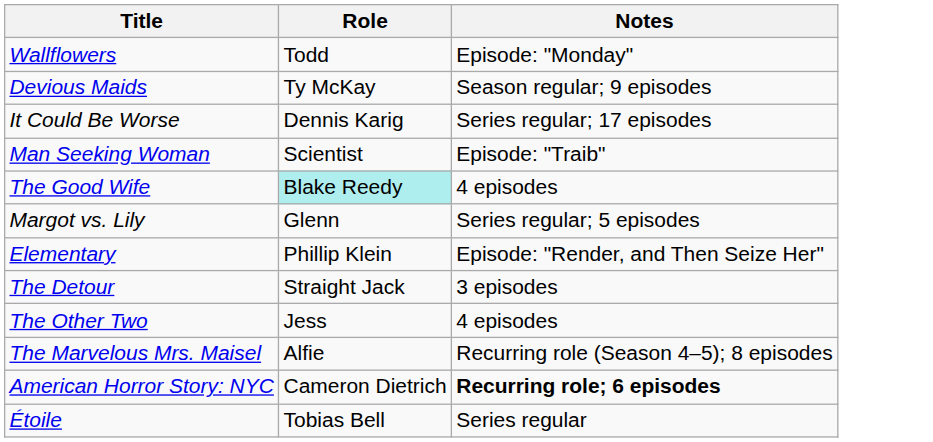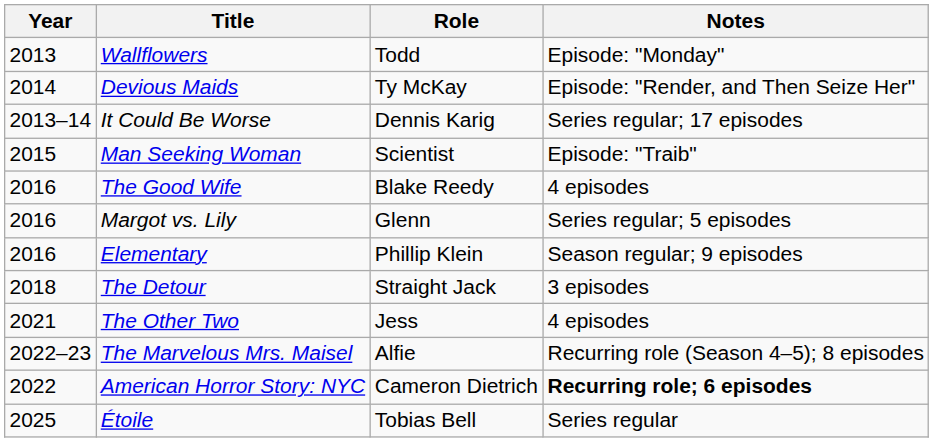 <table class="wikitable">
 <tr>
+<th>Year</th>
 <th>Title</th>
 <th>Role</th>
 <th>Notes</th>
 </tr>
 <tr>
+<td>2013</td>
 <td><em><a href='#'>Wallflowers</a></em></td>
 <td>Todd</td>
 <td>Episode: "Monday"</td>
 </tr>
 <tr>
+<td>2014</td>
 <td><em><a href='#'>Devious Maids</a></em></td>
 <td>Ty McKay</td>
-<td>Season regular; 9 episodes</td>
+<td>Episode: "Render, and Then Seize Her"</td>
 </tr>
 <tr>
+<td>2013–14</td>
 <td><em>It Could Be Worse</em></td>
 <td>Dennis Karig</td>
 <td>Series regular; 17 episodes</td>
 </tr>
 <tr>
+<td>2015</td>
 <td><em><a href='#'>Man Seeking Woman</a></em></td>
 <td>Scientist</td>
 <td>Episode: "Traib"</td>
 </tr>
 <tr>
+<td>2016</td>
 <td><em><a href='#'>The Good Wife</a></em></td>
-<td style="background: paleturquoise;">Blake Reedy</td>
+<td>Blake Reedy</td>
 <td>4 episodes</td>
 </tr>
 <tr>
+<td>2016</td>
 <td><em>Margot vs. Lily</em></td>
 <td>Glenn</td>
 <td>Series regular; 5 episodes</td>
 </tr>
 <tr>
+<td>2016</td>
 <td><a href='#'><em>Elementary</em></a></td>
 <td>Phillip Klein</td>
-<td>Episode: "Render, and Then Seize Her"</td>
+<td>Season regular; 9 episodes</td>
 </tr>
 <tr>
+<td>2018</td>
 <td><a href='#'><em>The Detour</em></a></td>
 <td>Straight Jack</td>
 <td>3 episodes</td>
 </tr>
 <tr>
+<td>2021</td>
 <td><em><a href='#'>The Other Two</a></em></td>
 <td>Jess</td>
 <td>4 episodes</td>
 </tr>
 <tr>
+<td>2022–23</td>
 <td><em><a href='#'>The Marvelous Mrs. Maisel</a></em></td>
 <td>Alfie</td>
 <td>Recurring role (Season 4–5); 8 episodes</td>
 </tr>
 <tr>
+<td>2022</td>
 <td><em><a href='#'>American Horror Story: NYC</a></em></td>
 <td>Cameron Dietrich</td>
 <td><strong>Recurring role; 6 episodes</strong></td>
 </tr>
 <tr>
+<td>2025</td>
 <td><em><a href='#'>Étoile</a></em></td>
 <td>Tobias Bell</td>
 <td>Series regular</td>
 </tr>
 </table>
